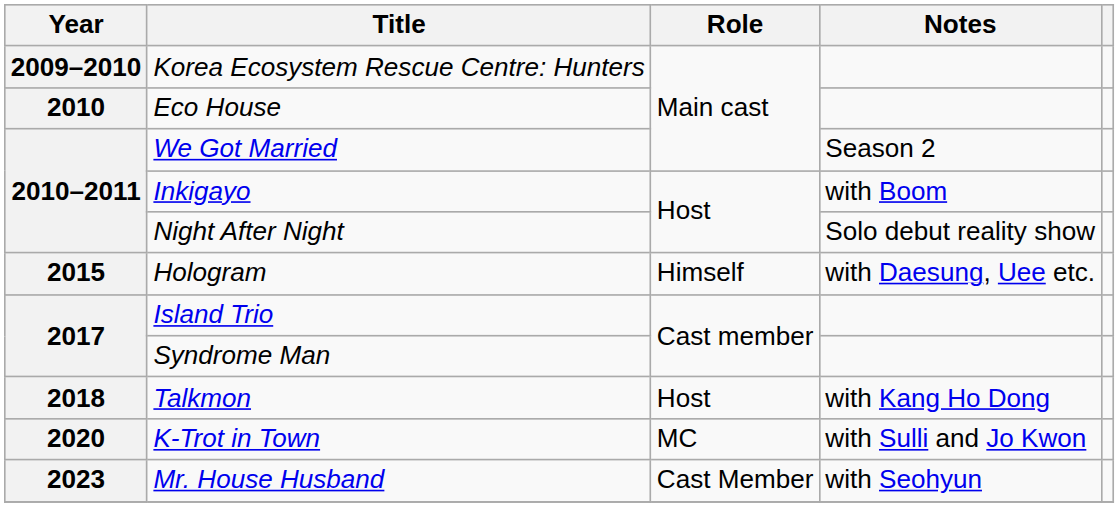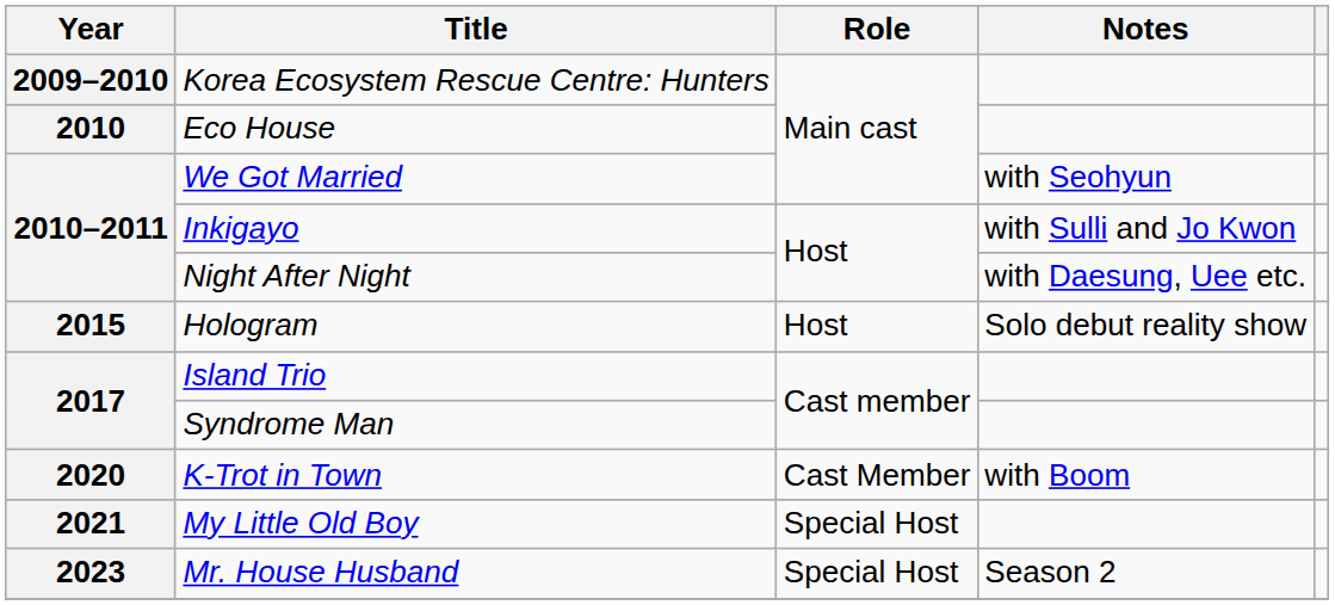 <table class="wikitable sortable plainrowheaders">
 <tr>
 <th scope="col">Year</th>
 <th scope="col">Title</th>
 <th scope="col">Role</th>
 <th scope="col">Notes</th>
 <th scope="col" class="unsortable"></th>
 </tr>
 <tr>
 <th scope="row">2009–2010</th>
 <td><em>Korea Ecosystem Rescue Centre: Hunters</em></td>
 <td rowspan=3>Main cast</td>
 <td></td>
 <td></td>
 </tr>
 <tr>
 <th scope="row">2010</th>
 <td><em>Eco House</em></td>
 <td></td>
 <td></td>
 </tr>
 <tr>
 <th scope="row" rowspan=3>2010–2011</th>
 <td><em><a href='#'>We Got Married</a></em></td>
-<td>Season 2</td>
+<td>with <a href='#'>Seohyun</a></td>
 <td></td>
 </tr>
 <tr>
 <td><em><a href='#'>Inkigayo</a></em></td>
 <td rowspan=2>Host</td>
-<td>with <a href='#'>Boom</a></td>
+<td>with <a href='#'>Sulli</a> and <a href='#'>Jo Kwon</a></td>
 <td></td>
 </tr>
 <tr>
 <td><em>Night After Night</em></td>
-<td>Solo debut reality show</td>
+<td>with <a href='#'>Daesung</a>, <a href='#'>Uee</a> etc.</td>
 <td></td>
 </tr>
 <tr>
 <th scope="row">2015</th>
 <td><em>Hologram</em></td>
-<td>Himself</td>
-<td>with <a href='#'>Daesung</a>, <a href='#'>Uee</a> etc.</td>
+<td>Host</td>
+<td>Solo debut reality show</td>
 <td></td>
 </tr>
 <tr>
 <th scope="row" rowspan=2>2017</th>
 <td><em><a href='#'>Island Trio</a></em></td>
 <td rowspan=2>Cast member</td>
 <td></td>
 <td></td>
 </tr>
 <tr>
 <td><em>Syndrome Man</em></td>
 <td></td>
 <td></td>
 </tr>
 <tr>
-<th scope="row">2018</th>
-<td><em><a href='#'>Talkmon</a></em></td>
-<td>Host</td>
-<td>with <a href='#'>Kang Ho Dong</a></td>
+<th scope="row">2020</th>
+<td><em><a href='#'>K-Trot in Town</a></em></td>
+<td>Cast Member</td>
+<td>with <a href='#'>Boom</a></td>
 <td></td>
 </tr>
 <tr>
-<th scope="row">2020</th>
-<td><em><a href='#'>K-Trot in Town</a></em></td>
-<td>MC</td>
-<td>with <a href='#'>Sulli</a> and <a href='#'>Jo Kwon</a></td>
+<th scope="row">2021</th>
+<td><em><a href='#'>My Little Old Boy</a></em></td>
+<td>Special Host</td>
+<td></td>
 <td></td>
 </tr>
 <tr>
 <th scope="row">2023</th>
 <td><em><a href='#'>Mr. House Husband</a></em></td>
-<td>Cast Member</td>
-<td>with <a href='#'>Seohyun</a></td>
+<td>Special Host</td>
+<td>Season 2</td>
 <td style="text-align:center"></td>
 </tr>
 <tr>
 </tr>
 </table>
